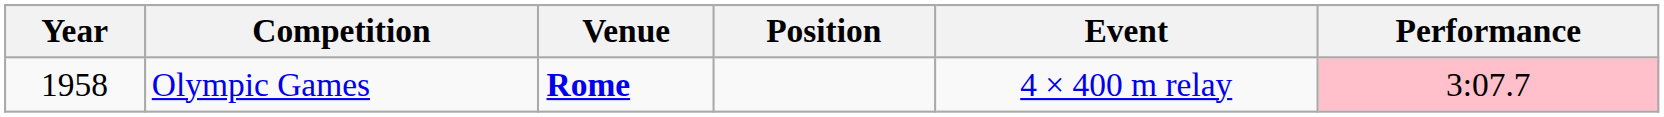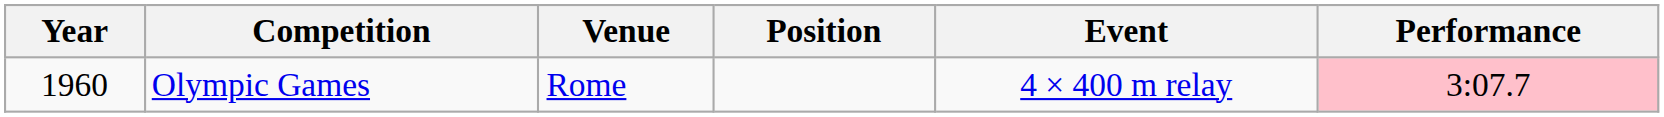 <table class="wikitable" width=50% style="font-size:100%; text-align:center;">
 <tr>
 <th>Year</th>
 <th>Competition</th>
 <th>Venue</th>
 <th>Position</th>
 <th>Event</th>
 <th>Performance</th>
 </tr>
 <tr>
-<td rowspan=1>1958</td>
+<td rowspan=1>1960</td>
 <td rowspan=1 align=left><a href='#'>Olympic Games</a></td>
-<td rowspan=1 align=left><strong> <a href='#'>Rome</a></strong></td>
+<td rowspan=1 align=left> <a href='#'>Rome</a></td>
 <td></td>
 <td><a href='#'>4 × 400 m relay</a></td>
 <td style="background: pink;">3:07.7</td>
 </tr>
 </table>
